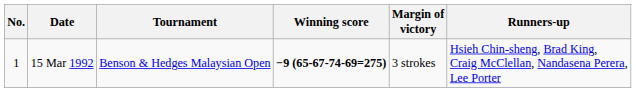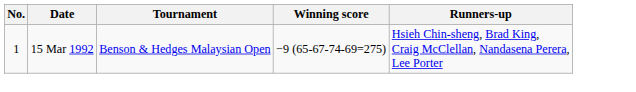 <table class="wikitable" style="font-size:95%;">
 <tr>
 <th>No.</th>
 <th>Date</th>
 <th>Tournament</th>
 <th>Winning score</th>
-<th>Margin of<br>victory</th>
 <th>Runners-up</th>
 </tr>
 <tr>
 <td align=center>1</td>
 <td align=right>15 Mar <a href='#'>1992</a></td>
 <td><a href='#'>Benson & Hedges Malaysian Open</a></td>
-<td><strong>−9 (65-67-74-69=275)</strong></td>
-<td>3 strokes</td>
+<td>−9 (65-67-74-69=275)</td>
 <td> <a href='#'>Hsieh Chin-sheng</a>,  <a href='#'>Brad King</a>,<br> <a href='#'>Craig McClellan</a>,  <a href='#'>Nandasena Perera</a>,<br> <a href='#'>Lee Porter</a></td>
 </tr>
 </table>
